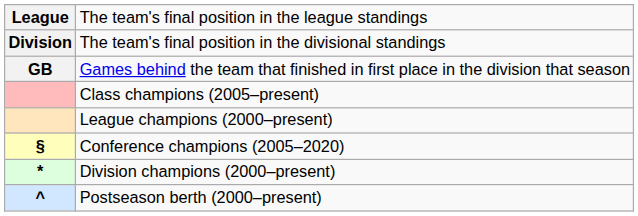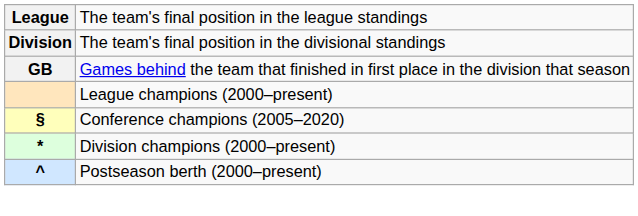 <table class="wikitable plainrowheaders" style="font-size:85%">
 <tr>
 <th scope="row" style="text-align:center"><strong>League</strong></th>
 <td>The team's final position in the league standings</td>
 </tr>
 <tr>
 <th scope="row" style="text-align:center"><strong>Division</strong></th>
 <td>The team's final position in the divisional standings</td>
 </tr>
 <tr>
 <th scope="row" style="text-align:center"><strong>GB</strong></th>
 <td><a href='#'>Games behind</a> the team that finished in first place in the division that season</td>
-</tr>
-<tr>
-<th scope="row" style="text-align:center; background-color:#FFBBBB"></th>
-<td>Class champions (2005–present)</td>
 </tr>
 <tr>
 <th scope="row" style="text-align:center; background-color:#FFE6BD"></th>
 <td>League champions (2000–present)</td>
 </tr>
 <tr>
 <th scope="row" style="text-align:center; background-color:#FFFFBB">§</th>
 <td>Conference champions (2005–2020)</td>
 </tr>
 <tr>
 <th scope="row" style="text-align:center; background-color:#DDFFDD">*</th>
 <td>Division champions (2000–present)</td>
 </tr>
 <tr>
 <th scope="row" style="text-align:center; background-color:#D0E7FF">^</th>
 <td>Postseason berth (2000–present)</td>
 </tr>
 </table>
